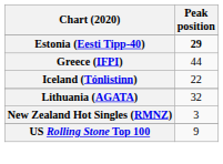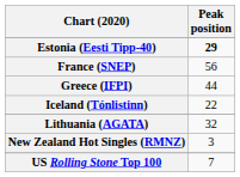 <table class="wikitable sortable plainrowheaders" style="text-align:center">
 <tr>
 <th scope="col">Chart (2020)</th>
 <th scope="col">Peak<br>position</th>
 </tr>
 <tr>
 </tr>
 <tr>
 </tr>
 <tr>
 </tr>
 <tr>
 <th scope="row">Estonia (<a href='#'>Eesti Tipp-40</a>)</th>
 <td><strong>29</strong></td>
+</tr>
+<tr>
+<th scope="row">France (<a href='#'>SNEP</a>)</th>
+<td>56</td>
 </tr>
 <tr>
 <th scope="row">Greece (<a href='#'>IFPI</a>)</th>
 <td>44</td>
 </tr>
 <tr>
 <th scope="row">Iceland (<a href='#'>Tónlistinn</a>)</th>
 <td>22</td>
 </tr>
 <tr>
 </tr>
 <tr>
 <th scope="row">Lithuania (<a href='#'>AGATA</a>)</th>
 <td>32</td>
 </tr>
 <tr>
 <th scope="row">New Zealand Hot Singles (<a href='#'>RMNZ</a>)</th>
 <td>3</td>
 </tr>
 <tr>
 </tr>
 <tr>
 </tr>
 <tr>
 </tr>
 <tr>
 </tr>
 <tr>
 </tr>
 <tr>
 </tr>
 <tr>
 </tr>
 <tr>
 <th scope="row">US <a href='#'><em>Rolling Stone</em> Top 100</a></th>
-<td>9</td>
+<td>7</td>
 </tr>
 </table>
